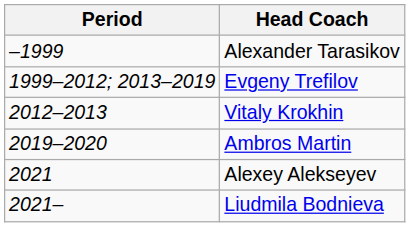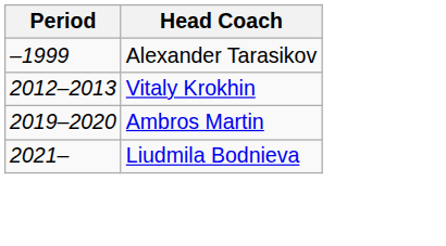 <table class="wikitable">
 <tr>
 <th>Period</th>
 <th>Head Coach</th>
 </tr>
 <tr>
 <td><em>–1999</em></td>
 <td> Alexander Tarasikov</td>
 </tr>
 <tr>
-<td><em>1999–2012; 2013–2019</em></td>
-<td> <a href='#'>Evgeny Trefilov</a></td>
-</tr>
-<tr>
 <td><em>2012–2013</em></td>
 <td> <a href='#'>Vitaly Krokhin</a></td>
 </tr>
 <tr>
 <td><em>2019–2020</em></td>
 <td> <a href='#'>Ambros Martin</a></td>
 </tr>
 <tr>
-<td><em>2021</em></td>
-<td> Alexey Alekseyev</td>
-</tr>
-<tr>
 <td><em>2021–</em></td>
 <td> <a href='#'>Liudmila Bodnieva</a></td>
 </tr>
 </table>
